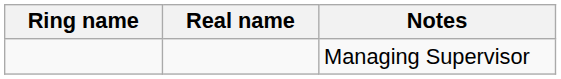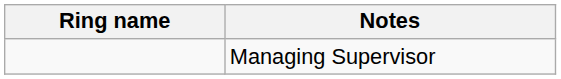 <table class="wikitable sortable" style="width:65%;">
 <tr>
 <th width=20%>Ring name</th>
-<th width=20%>Real name</th>
 <th width=30%>Notes</th>
 </tr>
 <tr>
 <td></td>
-<td></td>
 <td>Managing Supervisor</td>
 </tr>
 </table>
